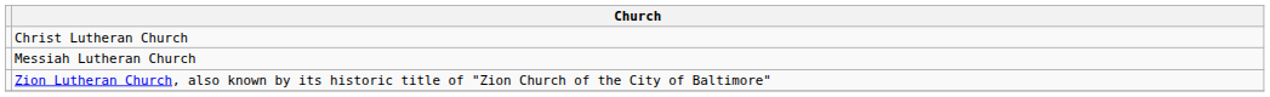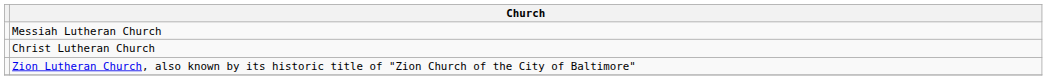 <table class="wikitable">
 <tr>
 <th width="0%"></th>
 <th width="100%">Church</th>
 </tr>
 <tr>
 <td></td>
-<td>Christ Lutheran Church</td>
+<td>Messiah Lutheran Church</td>
 </tr>
 <tr>
 <td></td>
-<td>Messiah Lutheran Church</td>
+<td>Christ Lutheran Church</td>
 </tr>
 <tr>
 <td></td>
 <td><a href='#'>Zion Lutheran Church</a>, also known by its historic title of "Zion Church of the City of Baltimore"</td>
 </tr>
 <tr>
 </tr>
 </table>
